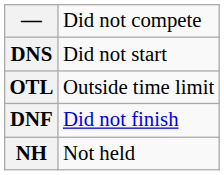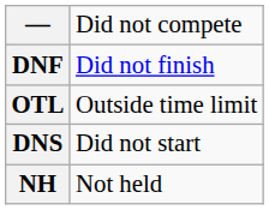 <table class="wikitable">
 <tr>
 <th scope="row">—</th>
 <td>Did not compete</td>
 </tr>
 <tr>
-<th scope="row">DNS</th>
-<td>Did not start</td>
+<th scope="row">DNF</th>
+<td><a href='#'>Did not finish</a></td>
 </tr>
 <tr>
 <th scope="row">OTL</th>
 <td>Outside time limit</td>
 </tr>
 <tr>
-<th scope="row">DNF</th>
-<td><a href='#'>Did not finish</a></td>
+<th scope="row">DNS</th>
+<td>Did not start</td>
 </tr>
 <tr>
 <th scope="row">NH</th>
 <td>Not held</td>
 </tr>
 </table>
